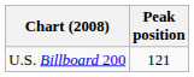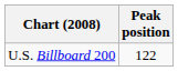 <table class="wikitable">
 <tr>
 <th>Chart (2008)</th>
 <th>Peak<br>position</th>
 </tr>
 <tr>
 <td>U.S. <a href='#'><em>Billboard</em> 200</a></td>
-<td align="center">121</td>
+<td align="center">122</td>
 </tr>
 </table>
